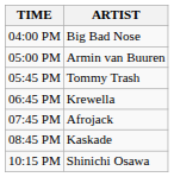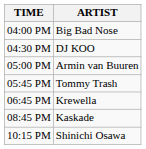 <table class="wikitable">
 <tr>
 <th>TIME</th>
 <th>ARTIST</th>
 </tr>
 <tr>
 <td>04:00 PM</td>
 <td>Big Bad Nose</td>
+</tr>
+<tr>
+<td>04:30 PM</td>
+<td>DJ KOO</td>
 </tr>
 <tr>
 <td>05:00 PM</td>
 <td>Armin van Buuren</td>
 </tr>
 <tr>
 <td>05:45 PM</td>
 <td>Tommy Trash</td>
 </tr>
 <tr>
 <td>06:45 PM</td>
 <td>Krewella</td>
 </tr>
 <tr>
-<td>07:45 PM</td>
-<td>Afrojack</td>
-</tr>
-<tr>
 <td>08:45 PM</td>
 <td>Kaskade</td>
 </tr>
 <tr>
 <td>10:15 PM</td>
 <td>Shinichi Osawa</td>
 </tr>
 </table>
